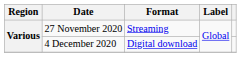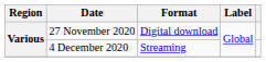 <table class="wikitable plainrowheaders">
 <tr>
 <th>Region</th>
 <th>Date</th>
 <th>Format</th>
 <th>Label</th>
 <th></th>
 </tr>
 <tr>
 <th scope="row" rowspan="2">Various</th>
 <td>27 November 2020</td>
-<td><a href='#'>Streaming</a></td>
+<td><a href='#'>Digital download</a></td>
 <td rowspan="2"><a href='#'>Global</a></td>
 <td></td>
 </tr>
 <tr>
 <td>4 December 2020</td>
-<td><a href='#'>Digital download</a></td>
+<td><a href='#'>Streaming</a></td>
 <td></td>
 </tr>
 <tr>
 </tr>
 </table>
